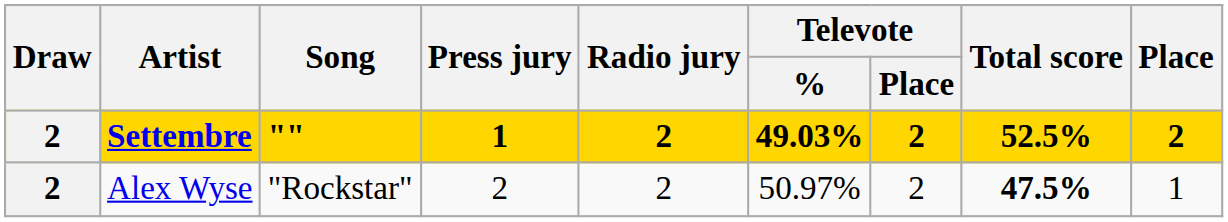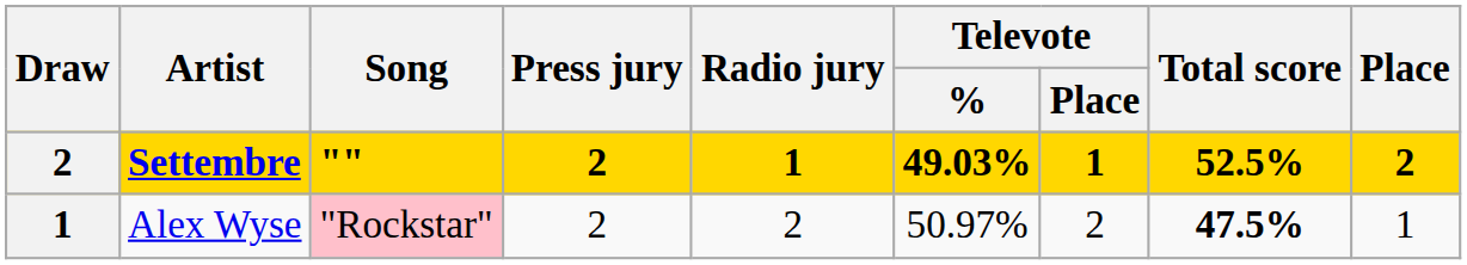 <table class="wikitable sortable plainrowheaders" style="text-align:center">
 <tr>
 <th rowspan="2">Draw</th>
 <th rowspan="2">Artist</th>
 <th rowspan="2">Song</th>
 <th rowspan="2">Press jury</th>
 <th rowspan="2">Radio jury</th>
 <th colspan="2">Televote</th>
 <th rowspan="2">Total score</th>
 <th rowspan="2">Place</th>
 </tr>
 <tr>
 <th>%</th>
 <th>Place</th>
 </tr>
 <tr style="font-weight:bold; background:gold">
 <th scope="row" style="text-align:center">2</th>
 <td align="left"><a href='#'>Settembre</a></td>
 <td align="left">""</td>
+<td>2</td>
 <td>1</td>
-<td>2</td>
 <td>49.03%</td>
-<td>2</td>
+<td>1</td>
 <td>52.5%</td>
 <td>2</td>
 </tr>
 <tr>
-<th scope="row" style="text-align:center">2</th>
+<th scope="row" style="text-align:center">1</th>
 <td align="left"><a href='#'>Alex Wyse</a></td>
-<td align="left">"Rockstar"</td>
+<td align="left" style="background: pink;">"Rockstar"</td>
 <td>2</td>
 <td>2</td>
 <td>50.97%</td>
 <td>2</td>
 <td><strong>47.5%</strong></td>
 <td>1</td>
 </tr>
 </table>
